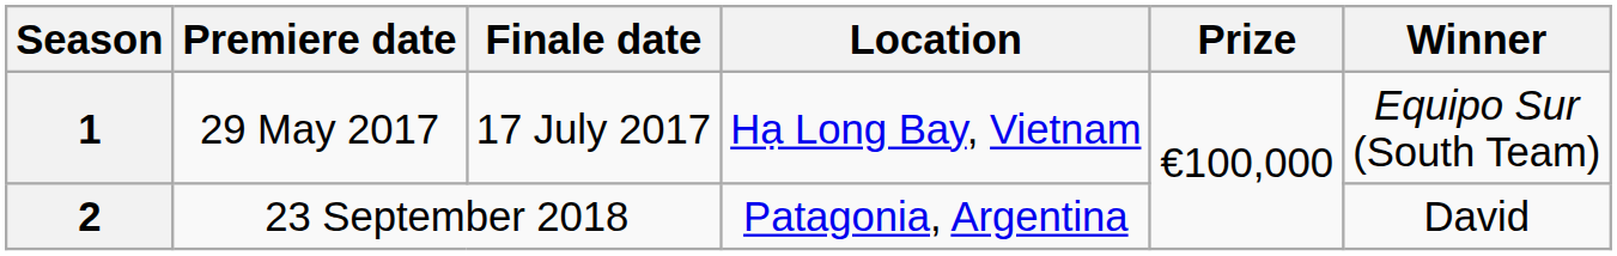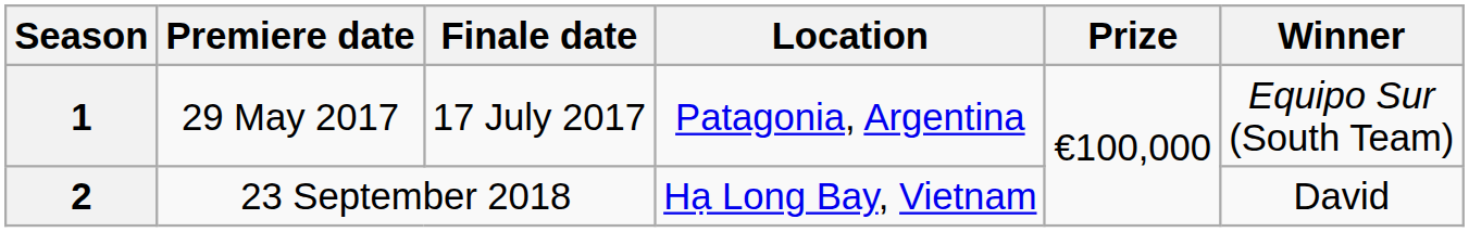 <table class="wikitable" style="font-size:95%; text-align:center">
 <tr>
 <th>Season</th>
 <th>Premiere date</th>
 <th>Finale date</th>
 <th>Location</th>
 <th>Prize</th>
 <th>Winner</th>
 </tr>
 <tr>
 <th>1</th>
 <td>29 May 2017</td>
 <td>17 July 2017</td>
-<td><a href='#'>Hạ Long Bay</a>, <a href='#'>Vietnam</a></td>
+<td><a href='#'>Patagonia</a>, <a href='#'>Argentina</a></td>
 <td rowspan="2">€100,000</td>
 <td><em>Equipo Sur</em><br>(South Team)</td>
 </tr>
 <tr>
 <th>2</th>
 <td colspan="2">23 September 2018</td>
-<td><a href='#'>Patagonia</a>, <a href='#'>Argentina</a></td>
+<td><a href='#'>Hạ Long Bay</a>, <a href='#'>Vietnam</a></td>
 <td>David</td>
 </tr>
 </table>
